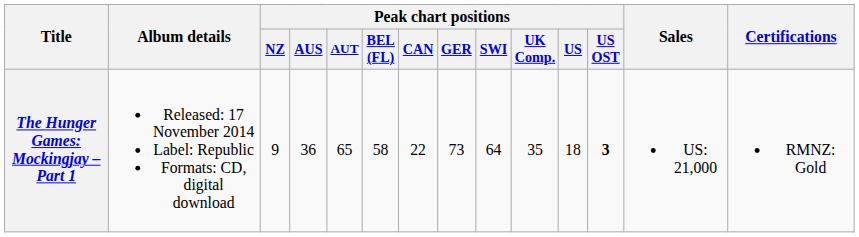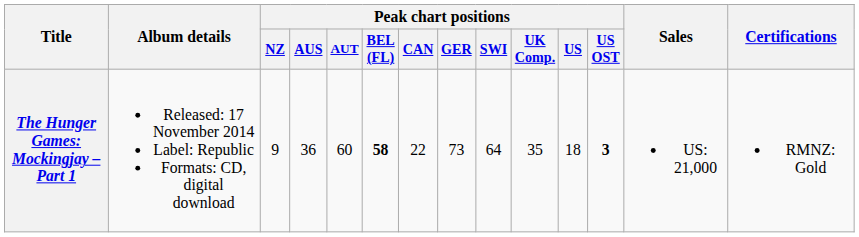 <table class="wikitable plainrowheaders" style="text-align:center;">
 <tr>
 <th scope="col" rowspan="2" style="width:10em;">Title</th>
 <th scope="col" rowspan="2" style="width:17em;">Album details</th>
 <th scope="col" colspan="10">Peak chart positions</th>
 <th scope="col" rowspan="2" style="width:9em;">Sales</th>
 <th scope="col" rowspan="2" style="width:13em;"><a href='#'>Certifications</a></th>
 </tr>
 <tr>
 <th scope="col" style="width:2.5em;font-size:90%;"><a href='#'>NZ</a><br></th>
 <th scope="col" style="width:2.5em;font-size:90%;"><a href='#'>AUS</a><br></th>
 <th scope="col" style="width:2.5em; font-size:85%;"><a href='#'>AUT</a><br></th>
 <th scope="col" style="width:2.5em;font-size:90%;"><a href='#'>BEL<br>(FL)</a><br></th>
 <th scope="col" style="width:2.5em;font-size:90%;"><a href='#'>CAN</a><br></th>
 <th scope="col" style="width:2.5em;font-size:90%;"><a href='#'>GER</a><br></th>
 <th scope="col" style="width:2.5em;font-size:90%;"><a href='#'>SWI</a><br></th>
 <th scope="col" style="width:2.5em;font-size:90%;"><a href='#'>UK Comp.</a><br></th>
 <th scope="col" style="width:2.5em;font-size:90%;"><a href='#'>US</a><br></th>
 <th scope="col" style="width:2.5em;font-size:90%;"><a href='#'>US OST</a><br></th>
 </tr>
 <tr>
 <th scope="row"><em><a href='#'>The Hunger Games: Mockingjay – Part 1</a></em><br></th>
 <td><br><ul><li>Released: 17 November 2014</li><li>Label: Republic</li><li>Formats: CD, digital download</li></ul></td>
 <td>9</td>
 <td>36</td>
-<td>65</td>
-<td>58</td>
+<td>60</td>
+<td><strong>58</strong></td>
 <td>22</td>
 <td>73</td>
 <td>64</td>
 <td>35</td>
 <td>18</td>
 <td><strong>3</strong></td>
 <td><br><ul><li>US: 21,000</li></ul></td>
 <td><br><ul><li>RMNZ: Gold</li></ul></td>
 </tr>
 </table>
